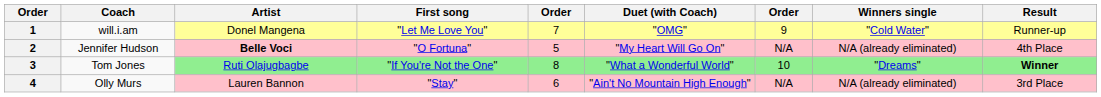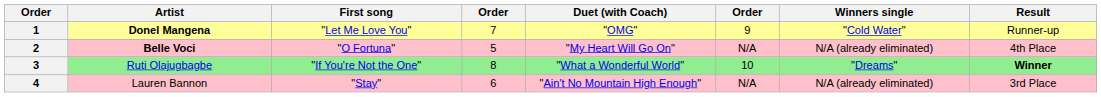 <table class="wikitable plainrowheaders" style="text-align:center; width:100%;">
 <tr>
 <th style="width:05%;">Order</th>
-<th style="width:10%;">Coach</th>
 <th style="width:16%;">Artist</th>
 <th style="width:15%;">First song</th>
 <th style="width:05%;">Order</th>
 <th style="width:15%;">Duet (with Coach)</th>
 <th style="width:05%;">Order</th>
 <th style="width:15%;">Winners single</th>
 <th style="width:10%;">Result</th>
 </tr>
 <tr>
 <th>1</th>
-<td>will.i.am</td>
-<td style="background:#ff9;">Donel Mangena</td>
+<td style="background:#ff9;"><strong>Donel Mangena</strong></td>
 <td style="background:#ff9;">"<a href='#'>Let Me Love You</a>"</td>
 <td style="background:#ff9;">7</td>
 <td style="background:#ff9;">"<a href='#'>OMG</a>"</td>
 <td style="background:#ff9;">9</td>
 <td style="background:#ff9;">"<a href='#'>Cold Water</a>"</td>
 <td style="background:#ff9;">Runner-up</td>
 </tr>
 <tr>
 <th>2</th>
-<td>Jennifer Hudson</td>
 <td style="background:pink;"><strong>Belle Voci</strong></td>
 <td style="background:pink;">"<a href='#'>O Fortuna</a>"</td>
 <td style="background:pink;">5</td>
 <td style="background:pink;">"<a href='#'>My Heart Will Go On</a>"</td>
 <td style="background:pink;">N/A</td>
 <td style="background:pink;">N/A (already eliminated)</td>
 <td style="background:pink;">4th Place</td>
 </tr>
 <tr>
 <th>3</th>
-<td>Tom Jones</td>
 <td style="background:lightgreen;"><a href='#'>Ruti Olajugbagbe</a></td>
 <td style="background:lightgreen;">"<a href='#'>If You're Not the One</a>"</td>
 <td style="background:lightgreen;">8</td>
 <td style="background:lightgreen;">"<a href='#'>What a Wonderful World</a>"</td>
 <td style="background:lightgreen;">10</td>
 <td style="background:lightgreen;">"<a href='#'>Dreams</a>"</td>
 <td style="background:lightgreen;"><strong>Winner</strong></td>
 </tr>
 <tr>
 <th>4</th>
-<td>Olly Murs</td>
 <td style="background:pink;">Lauren Bannon</td>
 <td style="background:pink;">"<a href='#'>Stay</a>"</td>
 <td style="background:pink;">6</td>
 <td style="background:pink;">"<a href='#'>Ain't No Mountain High Enough</a>"</td>
 <td style="background:pink;">N/A</td>
 <td style="background:pink;">N/A (already eliminated)</td>
 <td style="background:pink;">3rd Place</td>
 </tr>
 </table>
